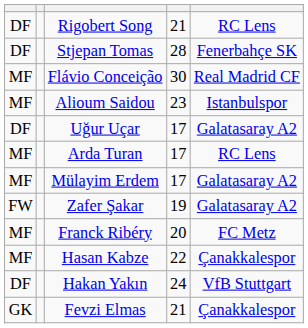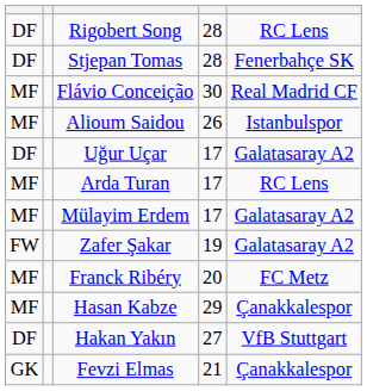 <table class="wikitable sortable" style="text-align: center">
 <tr>
 <th></th>
 <th></th>
 <th></th>
 <th></th>
 <th></th>
 </tr>
 <tr>
 <td>DF</td>
 <td></td>
 <td><a href='#'>Rigobert Song</a></td>
-<td>21</td>
+<td>28</td>
 <td><a href='#'>RC Lens</a></td>
 </tr>
 <tr>
 <td>DF</td>
 <td></td>
 <td><a href='#'>Stjepan Tomas</a></td>
 <td>28</td>
 <td><a href='#'>Fenerbahçe SK</a></td>
 </tr>
 <tr>
 <td>MF</td>
 <td></td>
 <td><a href='#'>Flávio Conceição</a></td>
 <td>30</td>
 <td><a href='#'>Real Madrid CF</a></td>
 </tr>
 <tr>
 <td>MF</td>
 <td></td>
 <td><a href='#'>Alioum Saidou</a></td>
-<td>23</td>
+<td>26</td>
 <td><a href='#'>Istanbulspor</a></td>
 </tr>
 <tr>
 <td>DF</td>
 <td></td>
 <td><a href='#'>Uğur Uçar</a></td>
 <td>17</td>
 <td><a href='#'>Galatasaray A2</a></td>
 </tr>
 <tr>
 <td>MF</td>
 <td></td>
 <td><a href='#'>Arda Turan</a></td>
 <td>17</td>
 <td><a href='#'>RC Lens</a></td>
 </tr>
 <tr>
 <td>MF</td>
 <td></td>
 <td><a href='#'>Mülayim Erdem</a></td>
 <td>17</td>
 <td><a href='#'>Galatasaray A2</a></td>
 </tr>
 <tr>
 <td>FW</td>
 <td></td>
 <td><a href='#'>Zafer Şakar</a></td>
 <td>19</td>
 <td><a href='#'>Galatasaray A2</a></td>
 </tr>
 <tr>
 <td>MF</td>
 <td></td>
 <td><a href='#'>Franck Ribéry</a></td>
 <td>20</td>
 <td><a href='#'>FC Metz</a></td>
 </tr>
 <tr>
 <td>MF</td>
 <td></td>
 <td><a href='#'>Hasan Kabze</a></td>
-<td>22</td>
+<td>29</td>
 <td><a href='#'>Çanakkalespor</a></td>
 </tr>
 <tr>
 <td>DF</td>
 <td></td>
 <td><a href='#'>Hakan Yakın</a></td>
-<td>24</td>
+<td>27</td>
 <td><a href='#'>VfB Stuttgart</a></td>
 </tr>
 <tr>
 <td>GK</td>
 <td></td>
 <td><a href='#'>Fevzi Elmas</a></td>
 <td>21</td>
 <td><a href='#'>Çanakkalespor</a></td>
 </tr>
 </table>
